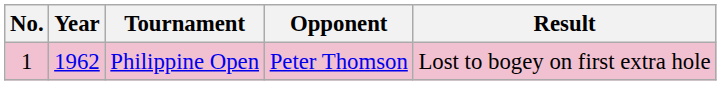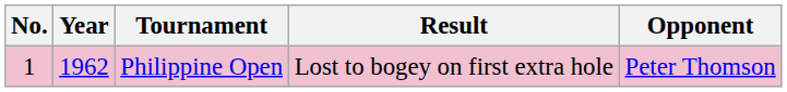 <table class="wikitable" style="font-size:95%;">
 <tr>
 <th>No.</th>
 <th>Year</th>
 <th>Tournament</th>
+<th>Result</th>
 <th>Opponent</th>
-<th>Result</th>
 </tr>
 <tr style="background:#F2C1D1;">
 <td align=center>1</td>
 <td><a href='#'>1962</a></td>
 <td><a href='#'>Philippine Open</a></td>
+<td>Lost to bogey on first extra hole</td>
 <td> <a href='#'>Peter Thomson</a></td>
-<td>Lost to bogey on first extra hole</td>
 </tr>
 </table>
